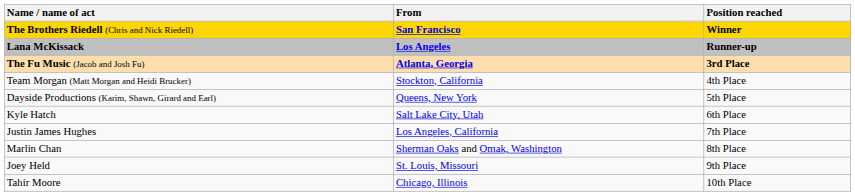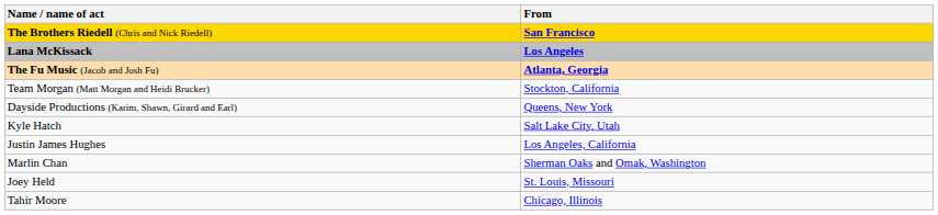 <table class="wikitable sortable" style="width:100%;">
 <tr valign="top">
 <th style="text-align:left">Name / name of act</th>
 <th style="text-align:left">From</th>
-<th style="text-align:left">Position reached</th>
 </tr>
 <tr>
 <td style="background:gold; color:black;"><strong>The Brothers Riedell</strong> <small>(Chris and Nick Riedell)</small></td>
 <td style="background:gold; color:black;"><strong><a href='#'>San Francisco</a></strong></td>
-<td style="background:gold; color:black;"><strong>Winner</strong></td>
 </tr>
 <tr>
 <td style="background:silver; color:black;"><strong>Lana McKissack</strong></td>
 <td style="background:silver; color:black;"><strong><a href='#'>Los Angeles</a></strong></td>
-<td style="background:silver; color:black;"><strong>Runner-up</strong></td>
 </tr>
 <tr>
 <td style="background:NavajoWhite; color:black;"><strong>The Fu Music</strong> <small>(Jacob and Josh Fu)</small></td>
 <td style="background:NavajoWhite; color:black;"><strong><a href='#'>Atlanta, Georgia</a></strong></td>
-<td style="background:NavajoWhite; color:black;"><strong>3rd Place</strong></td>
 </tr>
 <tr>
 <td>Team Morgan <small>(Matt Morgan and Heidi Brucker)</small></td>
 <td><a href='#'>Stockton, California</a></td>
-<td>4th Place</td>
 </tr>
 <tr>
 <td>Dayside Productions <small>(Karim, Shawn, Girard and Earl)</small></td>
 <td><a href='#'>Queens, New York</a></td>
-<td>5th Place</td>
 </tr>
 <tr>
 <td>Kyle Hatch</td>
 <td><a href='#'>Salt Lake City, Utah</a></td>
-<td>6th Place</td>
 </tr>
 <tr>
 <td>Justin James Hughes</td>
 <td><a href='#'>Los Angeles, California</a></td>
-<td>7th Place</td>
 </tr>
 <tr>
 <td>Marlin Chan</td>
 <td><a href='#'>Sherman Oaks</a> and <a href='#'>Omak, Washington</a></td>
-<td>8th Place</td>
 </tr>
 <tr>
 <td>Joey Held</td>
 <td><a href='#'>St. Louis, Missouri</a></td>
-<td>9th Place</td>
 </tr>
 <tr>
 <td>Tahir Moore</td>
 <td><a href='#'>Chicago, Illinois</a></td>
-<td>10th Place</td>
 </tr>
 </table>
